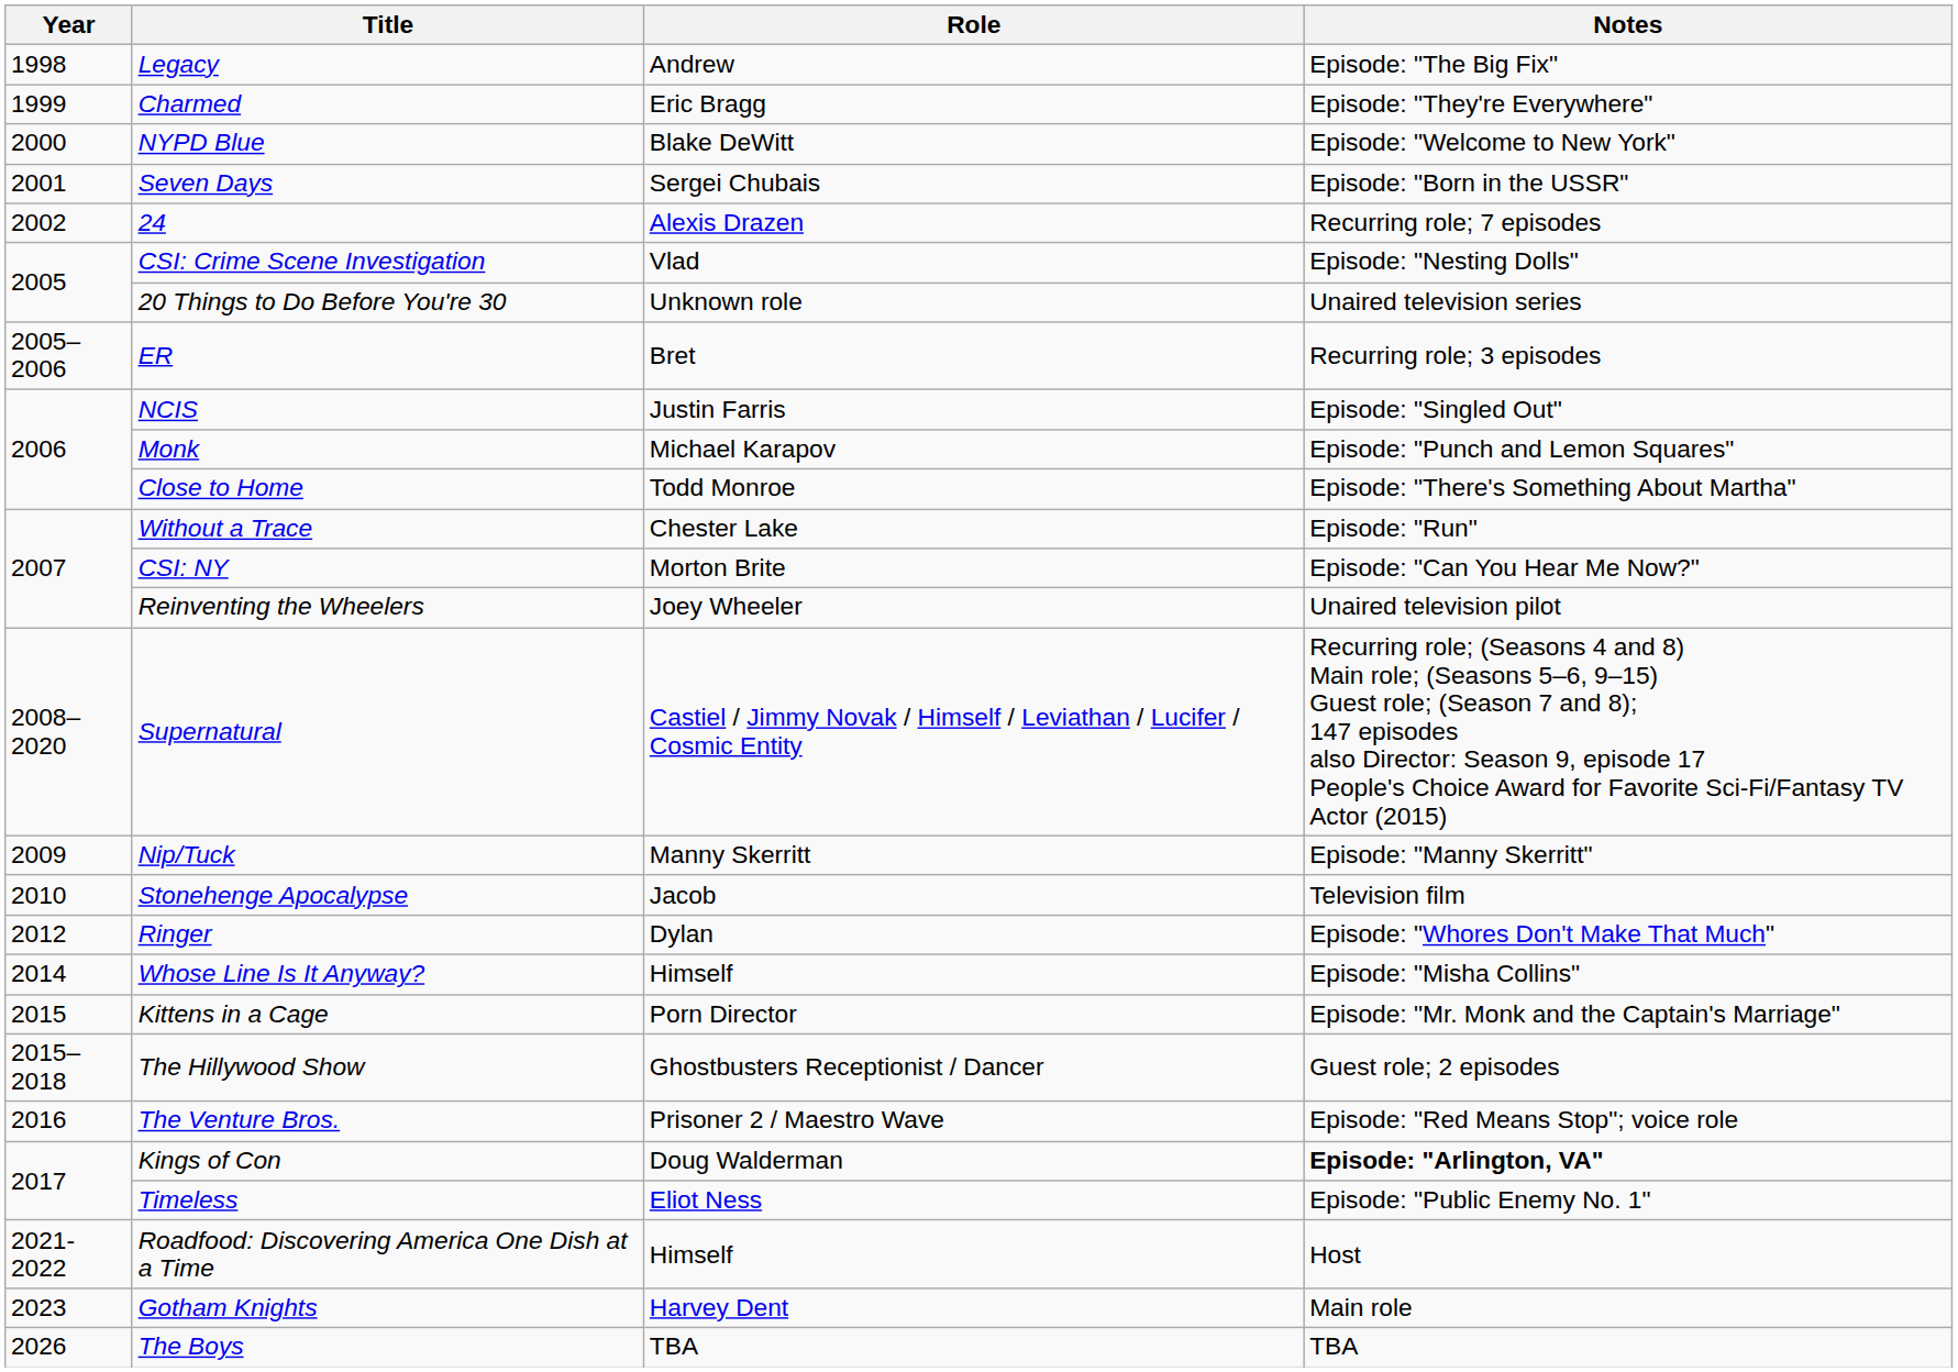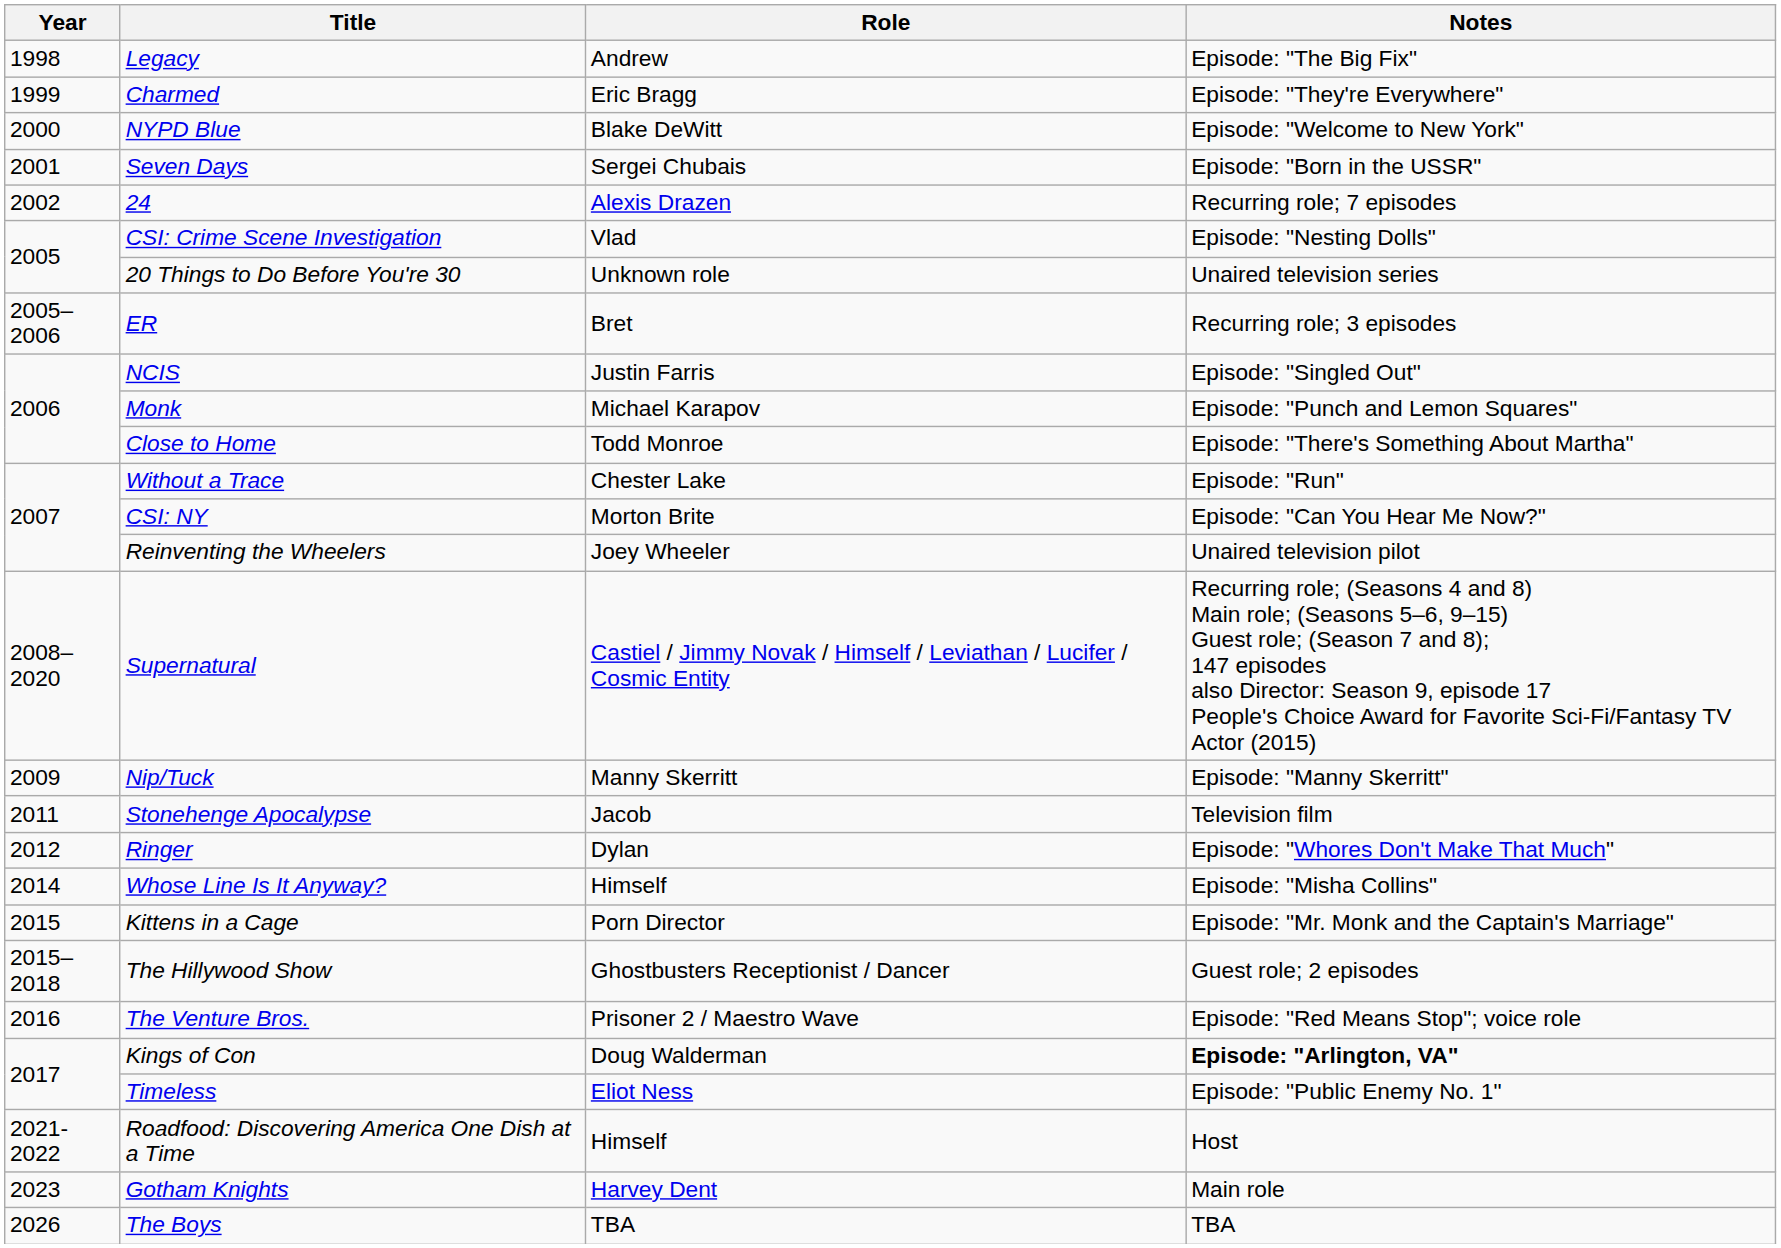 <table class="wikitable">
 <tr>
 <th>Year</th>
 <th>Title</th>
 <th>Role</th>
 <th>Notes</th>
 </tr>
 <tr>
 <td>1998</td>
 <td><em><a href='#'>Legacy</a></em></td>
 <td>Andrew</td>
 <td>Episode: "The Big Fix"</td>
 </tr>
 <tr>
 <td>1999</td>
 <td><em><a href='#'>Charmed</a></em></td>
 <td>Eric Bragg</td>
 <td>Episode: "They're Everywhere"</td>
 </tr>
 <tr>
 <td>2000</td>
 <td><em><a href='#'>NYPD Blue</a></em></td>
 <td>Blake DeWitt</td>
 <td>Episode: "Welcome to New York"</td>
 </tr>
 <tr>
 <td>2001</td>
 <td><em><a href='#'>Seven Days</a></em></td>
 <td>Sergei Chubais</td>
 <td>Episode: "Born in the USSR"</td>
 </tr>
 <tr>
 <td>2002</td>
 <td><em><a href='#'>24</a></em></td>
 <td><a href='#'>Alexis Drazen</a></td>
 <td>Recurring role; 7 episodes</td>
 </tr>
 <tr>
 <td rowspan=2>2005</td>
 <td><em><a href='#'>CSI: Crime Scene Investigation</a></em></td>
 <td>Vlad</td>
 <td>Episode: "Nesting Dolls"</td>
 </tr>
 <tr>
 <td><em>20 Things to Do Before You're 30</em></td>
 <td>Unknown role</td>
 <td>Unaired television series</td>
 </tr>
 <tr>
 <td>2005–2006</td>
 <td><em><a href='#'>ER</a></em></td>
 <td>Bret</td>
 <td>Recurring role; 3 episodes</td>
 </tr>
 <tr>
 <td rowspan=3>2006</td>
 <td><em><a href='#'>NCIS</a></em></td>
 <td>Justin Farris</td>
 <td>Episode: "Singled Out"</td>
 </tr>
 <tr>
 <td><em><a href='#'>Monk</a></em></td>
 <td>Michael Karapov</td>
 <td>Episode: "Punch and Lemon Squares"</td>
 </tr>
 <tr>
 <td><em><a href='#'>Close to Home</a></em></td>
 <td>Todd Monroe</td>
 <td>Episode: "There's Something About Martha"</td>
 </tr>
 <tr>
 <td rowspan=3>2007</td>
 <td><em><a href='#'>Without a Trace</a></em></td>
 <td>Chester Lake</td>
 <td>Episode: "Run"</td>
 </tr>
 <tr>
 <td><em><a href='#'>CSI: NY</a></em></td>
 <td>Morton Brite</td>
 <td>Episode: "Can You Hear Me Now?"</td>
 </tr>
 <tr>
 <td><em>Reinventing the Wheelers</em></td>
 <td>Joey Wheeler</td>
 <td>Unaired television pilot</td>
 </tr>
 <tr>
 <td>2008–2020</td>
 <td><em><a href='#'>Supernatural</a></em></td>
 <td><a href='#'>Castiel</a> / <a href='#'>Jimmy Novak</a> / <a href='#'>Himself</a> / <a href='#'>Leviathan</a> / <a href='#'>Lucifer</a> / <a href='#'>Cosmic Entity</a></td>
 <td>Recurring role; (Seasons 4 and 8)<br>Main role; (Seasons 5–6, 9–15)<br>Guest role; (Season 7 and 8);<br>147 episodes<br>also Director: Season 9, episode 17<br>People's Choice Award for Favorite Sci-Fi/Fantasy TV Actor (2015)</td>
 </tr>
 <tr>
 <td>2009</td>
 <td><em><a href='#'>Nip/Tuck</a></em></td>
 <td>Manny Skerritt</td>
 <td>Episode: "Manny Skerritt"</td>
 </tr>
 <tr>
-<td>2010</td>
+<td>2011</td>
 <td><em><a href='#'>Stonehenge Apocalypse</a></em></td>
 <td>Jacob</td>
 <td>Television film</td>
 </tr>
 <tr>
 <td>2012</td>
 <td><em><a href='#'>Ringer</a></em></td>
 <td>Dylan</td>
 <td>Episode: "<a href='#'>Whores Don't Make That Much</a>"</td>
 </tr>
 <tr>
 <td>2014</td>
 <td><em><a href='#'>Whose Line Is It Anyway?</a></em></td>
 <td>Himself</td>
 <td>Episode: "Misha Collins"</td>
 </tr>
 <tr>
 <td>2015</td>
 <td><em>Kittens in a Cage</em></td>
 <td>Porn Director</td>
 <td>Episode: "Mr. Monk and the Captain's Marriage"</td>
 </tr>
 <tr>
 <td>2015–2018</td>
 <td><em>The Hillywood Show</em></td>
 <td>Ghostbusters Receptionist / Dancer</td>
 <td>Guest role; 2 episodes</td>
 </tr>
 <tr>
 <td>2016</td>
 <td><em><a href='#'>The Venture Bros.</a></em></td>
 <td>Prisoner 2 / Maestro Wave</td>
 <td>Episode: "Red Means Stop"; voice role</td>
 </tr>
 <tr>
 <td rowspan=2>2017</td>
 <td><em>Kings of Con</em></td>
 <td>Doug Walderman</td>
 <td><strong>Episode: "Arlington, VA"</strong></td>
 </tr>
 <tr>
 <td><em><a href='#'>Timeless</a></em></td>
 <td><a href='#'>Eliot Ness</a></td>
 <td>Episode: "Public Enemy No. 1"</td>
 </tr>
 <tr>
 <td>2021-2022</td>
 <td><em>Roadfood: Discovering America One Dish at a Time</em></td>
 <td>Himself</td>
 <td>Host</td>
 </tr>
 <tr>
 <td>2023</td>
 <td><a href='#'><em>Gotham Knights</em></a></td>
 <td><a href='#'>Harvey Dent</a></td>
 <td>Main role</td>
 </tr>
 <tr>
 <td>2026</td>
 <td><a href='#'><em>The Boys</em></a></td>
 <td>TBA</td>
 <td>TBA</td>
 </tr>
 </table>
